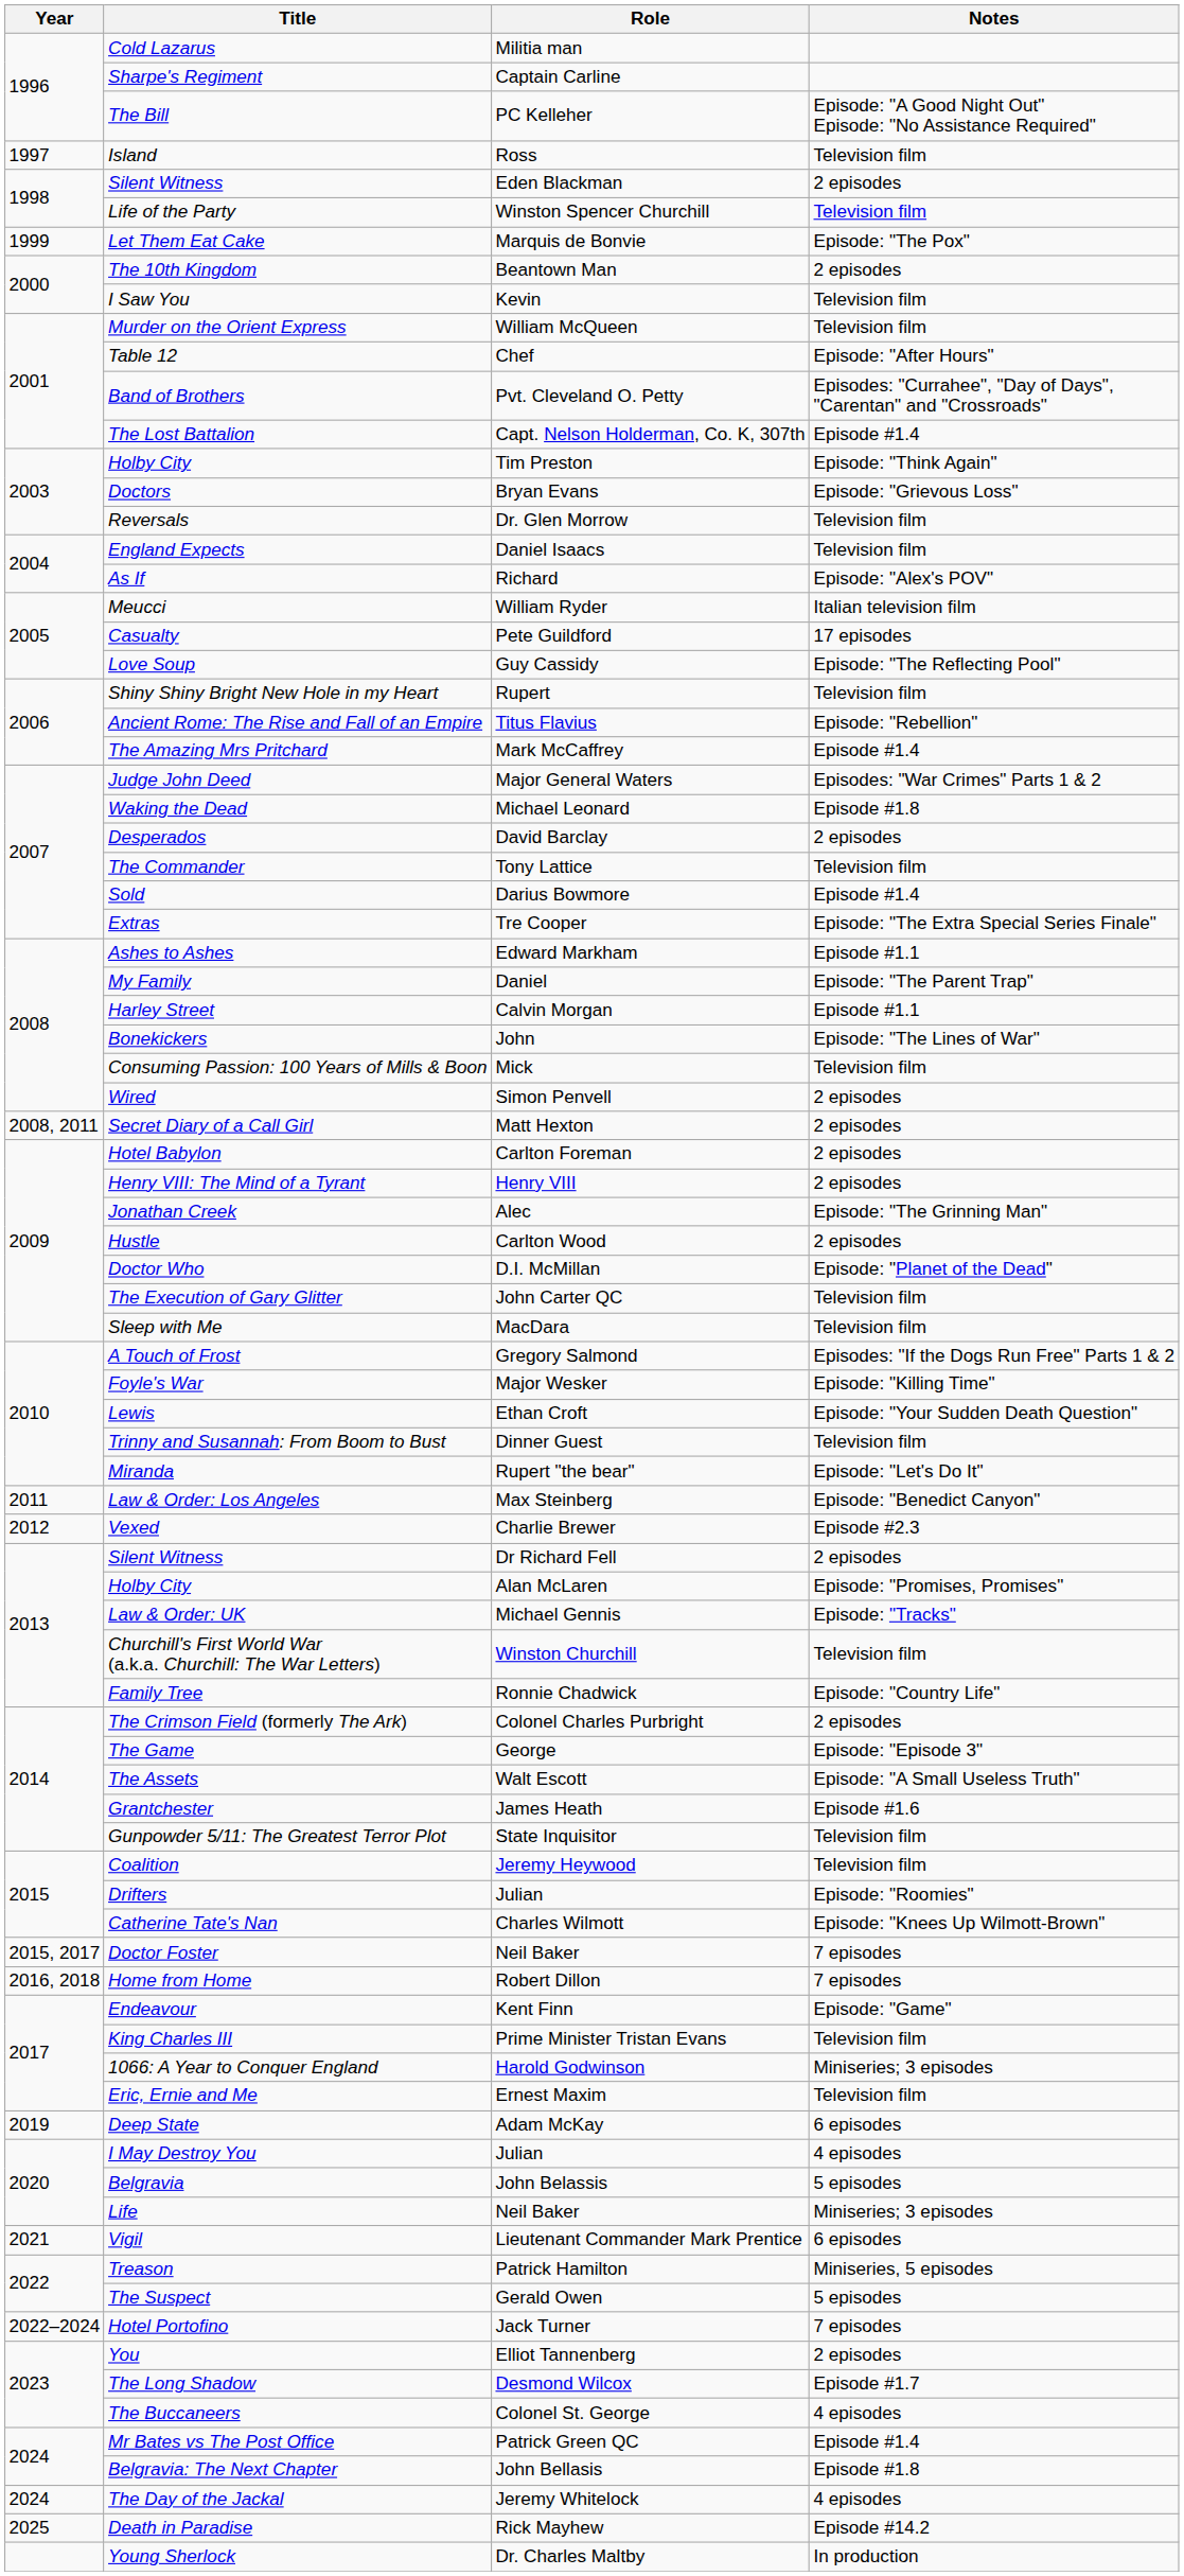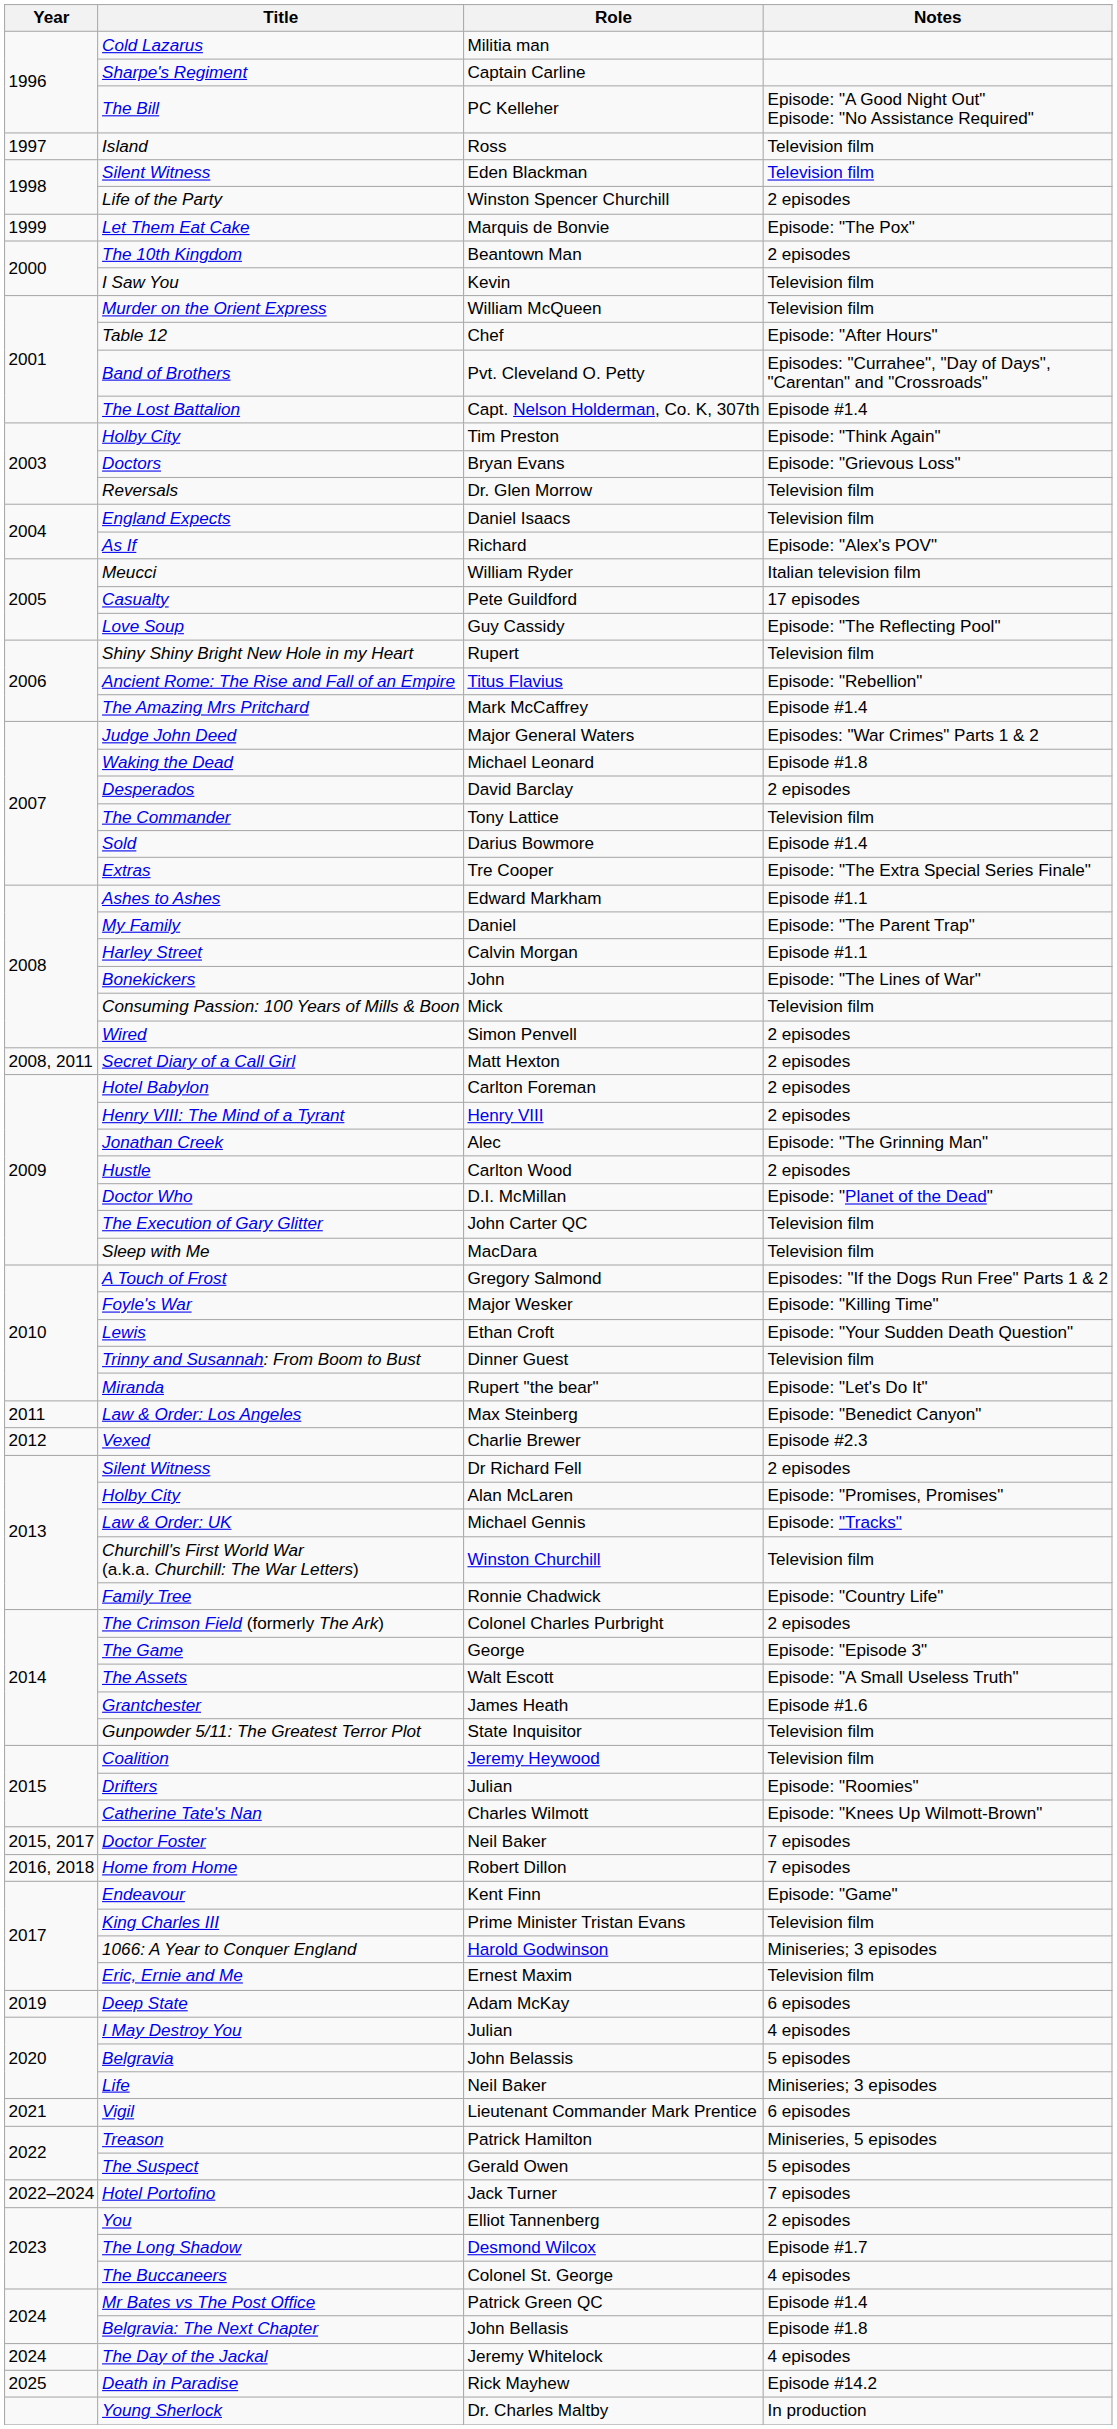 <table class="wikitable sortable">
 <tr>
 <th>Year</th>
 <th>Title</th>
 <th>Role</th>
 <th class="unsortable">Notes</th>
 </tr>
 <tr>
 <td rowspan="3">1996</td>
 <td><em><a href='#'>Cold Lazarus</a></em></td>
 <td>Militia man</td>
 <td></td>
 </tr>
 <tr>
 <td><em><a href='#'>Sharpe's Regiment</a></em></td>
 <td>Captain Carline</td>
 <td></td>
 </tr>
 <tr>
 <td><em><a href='#'>The Bill</a></em></td>
 <td>PC Kelleher</td>
 <td>Episode: "A Good Night Out"<br>Episode: "No Assistance Required"</td>
 </tr>
 <tr>
 <td>1997</td>
 <td><em>Island</em></td>
 <td>Ross</td>
 <td>Television film</td>
 </tr>
 <tr>
 <td rowspan="2">1998</td>
 <td><em><a href='#'>Silent Witness</a></em></td>
 <td>Eden Blackman</td>
-<td>2 episodes</td>
+<td><a href='#'>Television film</a></td>
 </tr>
 <tr>
 <td><em>Life of the Party</em></td>
 <td>Winston Spencer Churchill</td>
-<td><a href='#'>Television film</a></td>
+<td>2 episodes</td>
 </tr>
 <tr>
 <td>1999</td>
 <td><em><a href='#'>Let Them Eat Cake</a></em></td>
 <td>Marquis de Bonvie</td>
 <td>Episode: "The Pox"</td>
 </tr>
 <tr>
 <td rowspan="2">2000</td>
 <td><em><a href='#'>The 10th Kingdom</a></em></td>
 <td>Beantown Man</td>
 <td>2 episodes</td>
 </tr>
 <tr>
 <td><em>I Saw You</em></td>
 <td>Kevin</td>
 <td>Television film</td>
 </tr>
 <tr>
 <td rowspan="4">2001</td>
 <td><em><a href='#'>Murder on the Orient Express</a></em></td>
 <td>William McQueen</td>
 <td>Television film</td>
 </tr>
 <tr>
 <td><em>Table 12</em></td>
 <td>Chef</td>
 <td>Episode: "After Hours"</td>
 </tr>
 <tr>
 <td><em><a href='#'>Band of Brothers</a></em></td>
 <td>Pvt. Cleveland O. Petty</td>
 <td>Episodes: "Currahee", "Day of Days",<br>"Carentan" and "Crossroads"</td>
 </tr>
 <tr>
 <td><em><a href='#'>The Lost Battalion</a></em></td>
 <td>Capt. <a href='#'>Nelson Holderman</a>, Co. K, 307th</td>
 <td>Episode #1.4</td>
 </tr>
 <tr>
 <td rowspan="3">2003</td>
 <td><em><a href='#'>Holby City</a></em></td>
 <td>Tim Preston</td>
 <td>Episode: "Think Again"</td>
 </tr>
 <tr>
 <td><em><a href='#'>Doctors</a></em></td>
 <td>Bryan Evans</td>
 <td>Episode: "Grievous Loss"</td>
 </tr>
 <tr>
 <td><em>Reversals</em></td>
 <td>Dr. Glen Morrow</td>
 <td>Television film</td>
 </tr>
 <tr>
 <td rowspan="2">2004</td>
 <td><em><a href='#'>England Expects</a></em></td>
 <td>Daniel Isaacs</td>
 <td>Television film</td>
 </tr>
 <tr>
 <td><em><a href='#'>As If</a></em></td>
 <td>Richard</td>
 <td>Episode: "Alex's POV"</td>
 </tr>
 <tr>
 <td rowspan="3">2005</td>
 <td><em>Meucci</em></td>
 <td>William Ryder</td>
 <td>Italian television film</td>
 </tr>
 <tr>
 <td><em><a href='#'>Casualty</a></em></td>
 <td>Pete Guildford</td>
 <td>17 episodes</td>
 </tr>
 <tr>
 <td><em><a href='#'>Love Soup</a></em></td>
 <td>Guy Cassidy</td>
 <td>Episode: "The Reflecting Pool"</td>
 </tr>
 <tr>
 <td rowspan="3">2006</td>
 <td><em>Shiny Shiny Bright New Hole in my Heart</em></td>
 <td>Rupert</td>
 <td>Television film</td>
 </tr>
 <tr>
 <td><em><a href='#'>Ancient Rome: The Rise and Fall of an Empire</a></em></td>
 <td><a href='#'>Titus Flavius</a></td>
 <td>Episode: "Rebellion"</td>
 </tr>
 <tr>
 <td><em><a href='#'>The Amazing Mrs Pritchard</a></em></td>
 <td>Mark McCaffrey</td>
 <td>Episode #1.4</td>
 </tr>
 <tr>
 <td rowspan="6">2007</td>
 <td><em><a href='#'>Judge John Deed</a></em></td>
 <td>Major General Waters</td>
 <td>Episodes: "War Crimes" Parts 1 & 2</td>
 </tr>
 <tr>
 <td><em><a href='#'>Waking the Dead</a></em></td>
 <td>Michael Leonard</td>
 <td>Episode #1.8</td>
 </tr>
 <tr>
 <td><em><a href='#'>Desperados</a></em></td>
 <td>David Barclay</td>
 <td>2 episodes</td>
 </tr>
 <tr>
 <td><em><a href='#'>The Commander</a></em></td>
 <td>Tony Lattice</td>
 <td>Television film</td>
 </tr>
 <tr>
 <td><em><a href='#'>Sold</a></em></td>
 <td>Darius Bowmore</td>
 <td>Episode #1.4</td>
 </tr>
 <tr>
 <td><em><a href='#'>Extras</a></em></td>
 <td>Tre Cooper</td>
 <td>Episode: "The Extra Special Series Finale"</td>
 </tr>
 <tr>
 <td rowspan="6">2008</td>
 <td><em><a href='#'>Ashes to Ashes</a></em></td>
 <td>Edward Markham</td>
 <td>Episode #1.1</td>
 </tr>
 <tr>
 <td><em><a href='#'>My Family</a></em></td>
 <td>Daniel</td>
 <td>Episode: "The Parent Trap"</td>
 </tr>
 <tr>
 <td><em><a href='#'>Harley Street</a></em></td>
 <td>Calvin Morgan</td>
 <td>Episode #1.1</td>
 </tr>
 <tr>
 <td><em><a href='#'>Bonekickers</a></em></td>
 <td>John</td>
 <td>Episode: "The Lines of War"</td>
 </tr>
 <tr>
 <td><em>Consuming Passion: 100 Years of Mills & Boon</em></td>
 <td>Mick</td>
 <td>Television film</td>
 </tr>
 <tr>
 <td><em><a href='#'>Wired</a></em></td>
 <td>Simon Penvell</td>
 <td>2 episodes</td>
 </tr>
 <tr>
 <td>2008, 2011</td>
 <td><em><a href='#'>Secret Diary of a Call Girl</a></em></td>
 <td>Matt Hexton</td>
 <td>2 episodes</td>
 </tr>
 <tr>
 <td rowspan="7">2009</td>
 <td><em><a href='#'>Hotel Babylon</a></em></td>
 <td>Carlton Foreman</td>
 <td>2 episodes</td>
 </tr>
 <tr>
 <td><em><a href='#'>Henry VIII: The Mind of a Tyrant</a></em></td>
 <td><a href='#'>Henry VIII</a></td>
 <td>2 episodes</td>
 </tr>
 <tr>
 <td><em><a href='#'>Jonathan Creek</a></em></td>
 <td>Alec</td>
 <td>Episode: "The Grinning Man"</td>
 </tr>
 <tr>
 <td><em><a href='#'>Hustle</a></em></td>
 <td>Carlton Wood</td>
 <td>2 episodes</td>
 </tr>
 <tr>
 <td><em><a href='#'>Doctor Who</a></em></td>
 <td>D.I. McMillan</td>
 <td>Episode: "<a href='#'>Planet of the Dead</a>"</td>
 </tr>
 <tr>
 <td><em><a href='#'>The Execution of Gary Glitter</a></em></td>
 <td>John Carter QC</td>
 <td>Television film</td>
 </tr>
 <tr>
 <td><em>Sleep with Me</em></td>
 <td>MacDara</td>
 <td>Television film</td>
 </tr>
 <tr>
 <td rowspan="5">2010</td>
 <td><em><a href='#'>A Touch of Frost</a></em></td>
 <td>Gregory Salmond</td>
 <td>Episodes: "If the Dogs Run Free" Parts 1 & 2</td>
 </tr>
 <tr>
 <td><em><a href='#'>Foyle's War</a></em></td>
 <td>Major Wesker</td>
 <td>Episode: "Killing Time"</td>
 </tr>
 <tr>
 <td><em><a href='#'>Lewis</a></em></td>
 <td>Ethan Croft</td>
 <td>Episode: "Your Sudden Death Question"</td>
 </tr>
 <tr>
 <td><em><a href='#'>Trinny and Susannah</a>: From Boom to Bust</em></td>
 <td>Dinner Guest</td>
 <td>Television film</td>
 </tr>
 <tr>
 <td><em><a href='#'>Miranda</a></em></td>
 <td>Rupert "the bear"</td>
 <td>Episode: "Let's Do It"</td>
 </tr>
 <tr>
 <td>2011</td>
 <td><em><a href='#'>Law & Order: Los Angeles</a></em></td>
 <td>Max Steinberg</td>
 <td>Episode: "Benedict Canyon"</td>
 </tr>
 <tr>
 <td>2012</td>
 <td><em><a href='#'>Vexed</a></em></td>
 <td>Charlie Brewer</td>
 <td>Episode #2.3</td>
 </tr>
 <tr>
 <td rowspan="5">2013</td>
 <td><em><a href='#'>Silent Witness</a></em></td>
 <td>Dr Richard Fell</td>
 <td>2 episodes</td>
 </tr>
 <tr>
 <td><em><a href='#'>Holby City</a></em></td>
 <td>Alan McLaren</td>
 <td>Episode: "Promises, Promises"</td>
 </tr>
 <tr>
 <td><em><a href='#'>Law & Order: UK</a></em></td>
 <td>Michael Gennis</td>
 <td>Episode: <a href='#'>"Tracks"</a></td>
 </tr>
 <tr>
 <td><em>Churchill's First World War</em><br>(a.k.a. <em>Churchill: The War Letters</em>)</td>
 <td><a href='#'>Winston Churchill</a></td>
 <td>Television film</td>
 </tr>
 <tr>
 <td><em><a href='#'>Family Tree</a></em></td>
 <td>Ronnie Chadwick</td>
 <td>Episode: "Country Life"</td>
 </tr>
 <tr>
 <td rowspan="5">2014</td>
 <td><em><a href='#'>The Crimson Field</a></em> (formerly <em>The Ark</em>)</td>
 <td>Colonel Charles Purbright</td>
 <td>2 episodes</td>
 </tr>
 <tr>
 <td><em><a href='#'>The Game</a></em></td>
 <td>George</td>
 <td>Episode: "Episode 3"</td>
 </tr>
 <tr>
 <td><em><a href='#'>The Assets</a></em></td>
 <td>Walt Escott</td>
 <td>Episode: "A Small Useless Truth"</td>
 </tr>
 <tr>
 <td><em><a href='#'>Grantchester</a></em></td>
 <td>James Heath</td>
 <td>Episode #1.6</td>
 </tr>
 <tr>
 <td><em>Gunpowder 5/11: The Greatest Terror Plot</em></td>
 <td>State Inquisitor</td>
 <td>Television film</td>
 </tr>
 <tr>
 <td rowspan="3">2015</td>
 <td><em><a href='#'>Coalition</a></em></td>
 <td><a href='#'>Jeremy Heywood</a></td>
 <td>Television film</td>
 </tr>
 <tr>
 <td><em><a href='#'>Drifters</a></em></td>
 <td>Julian</td>
 <td>Episode: "Roomies"</td>
 </tr>
 <tr>
 <td><em><a href='#'>Catherine Tate's Nan</a></em></td>
 <td>Charles Wilmott</td>
 <td>Episode: "Knees Up Wilmott-Brown"</td>
 </tr>
 <tr>
 <td>2015, 2017</td>
 <td><em><a href='#'>Doctor Foster</a></em></td>
 <td>Neil Baker</td>
 <td>7 episodes</td>
 </tr>
 <tr>
 <td>2016, 2018</td>
 <td><em><a href='#'>Home from Home</a></em></td>
 <td>Robert Dillon</td>
 <td>7 episodes</td>
 </tr>
 <tr>
 <td rowspan="4">2017</td>
 <td><em><a href='#'>Endeavour</a></em></td>
 <td>Kent Finn</td>
 <td>Episode: "Game"</td>
 </tr>
 <tr>
 <td><em><a href='#'>King Charles III</a></em></td>
 <td>Prime Minister Tristan Evans</td>
 <td>Television film</td>
 </tr>
 <tr>
 <td><em>1066: A Year to Conquer England</em></td>
 <td><a href='#'>Harold Godwinson</a></td>
 <td>Miniseries; 3 episodes</td>
 </tr>
 <tr>
 <td><em><a href='#'>Eric, Ernie and Me</a></em></td>
 <td>Ernest Maxim</td>
 <td>Television film</td>
 </tr>
 <tr>
 <td>2019</td>
 <td><em><a href='#'>Deep State</a></em></td>
 <td>Adam McKay</td>
 <td>6 episodes</td>
 </tr>
 <tr>
 <td rowspan="3">2020</td>
 <td><em><a href='#'>I May Destroy You</a></em></td>
 <td>Julian</td>
 <td>4 episodes</td>
 </tr>
 <tr>
 <td><em><a href='#'>Belgravia</a></em></td>
 <td>John Belassis</td>
 <td>5 episodes</td>
 </tr>
 <tr>
 <td><em><a href='#'>Life</a></em></td>
 <td>Neil Baker</td>
 <td>Miniseries; 3 episodes</td>
 </tr>
 <tr>
 <td>2021</td>
 <td><em><a href='#'>Vigil</a></em></td>
 <td>Lieutenant Commander Mark Prentice</td>
 <td>6 episodes</td>
 </tr>
 <tr>
 <td rowspan="2">2022</td>
 <td><em><a href='#'>Treason</a></em></td>
 <td>Patrick Hamilton</td>
 <td>Miniseries, 5 episodes</td>
 </tr>
 <tr>
 <td><em><a href='#'>The Suspect</a></em></td>
 <td>Gerald Owen</td>
 <td>5 episodes</td>
 </tr>
 <tr>
 <td>2022–2024</td>
 <td><em><a href='#'>Hotel Portofino</a></em></td>
 <td>Jack Turner</td>
 <td>7 episodes</td>
 </tr>
 <tr>
 <td rowspan="3">2023</td>
 <td><em><a href='#'>You</a></em></td>
 <td>Elliot Tannenberg</td>
 <td>2 episodes</td>
 </tr>
 <tr>
 <td><em><a href='#'>The Long Shadow</a></em></td>
 <td><a href='#'>Desmond Wilcox</a></td>
 <td>Episode #1.7</td>
 </tr>
 <tr>
 <td><em><a href='#'>The Buccaneers</a></em></td>
 <td>Colonel St. George</td>
 <td>4 episodes</td>
 </tr>
 <tr>
 <td rowspan="2">2024</td>
 <td><em><a href='#'>Mr Bates vs The Post Office</a></em></td>
 <td>Patrick Green QC</td>
 <td>Episode #1.4</td>
 </tr>
 <tr>
 <td><em><a href='#'>Belgravia: The Next Chapter</a></em></td>
 <td>John Bellasis</td>
 <td>Episode #1.8</td>
 </tr>
 <tr>
 <td>2024</td>
 <td><em><a href='#'>The Day of the Jackal</a></em></td>
 <td>Jeremy Whitelock</td>
 <td>4 episodes</td>
 </tr>
 <tr>
 <td>2025</td>
 <td><em><a href='#'>Death in Paradise</a></em></td>
 <td>Rick Mayhew</td>
 <td>Episode #14.2</td>
 </tr>
 <tr>
 <td></td>
 <td><em><a href='#'>Young Sherlock</a></em></td>
 <td>Dr. Charles Maltby</td>
 <td>In production</td>
 </tr>
 </table>
